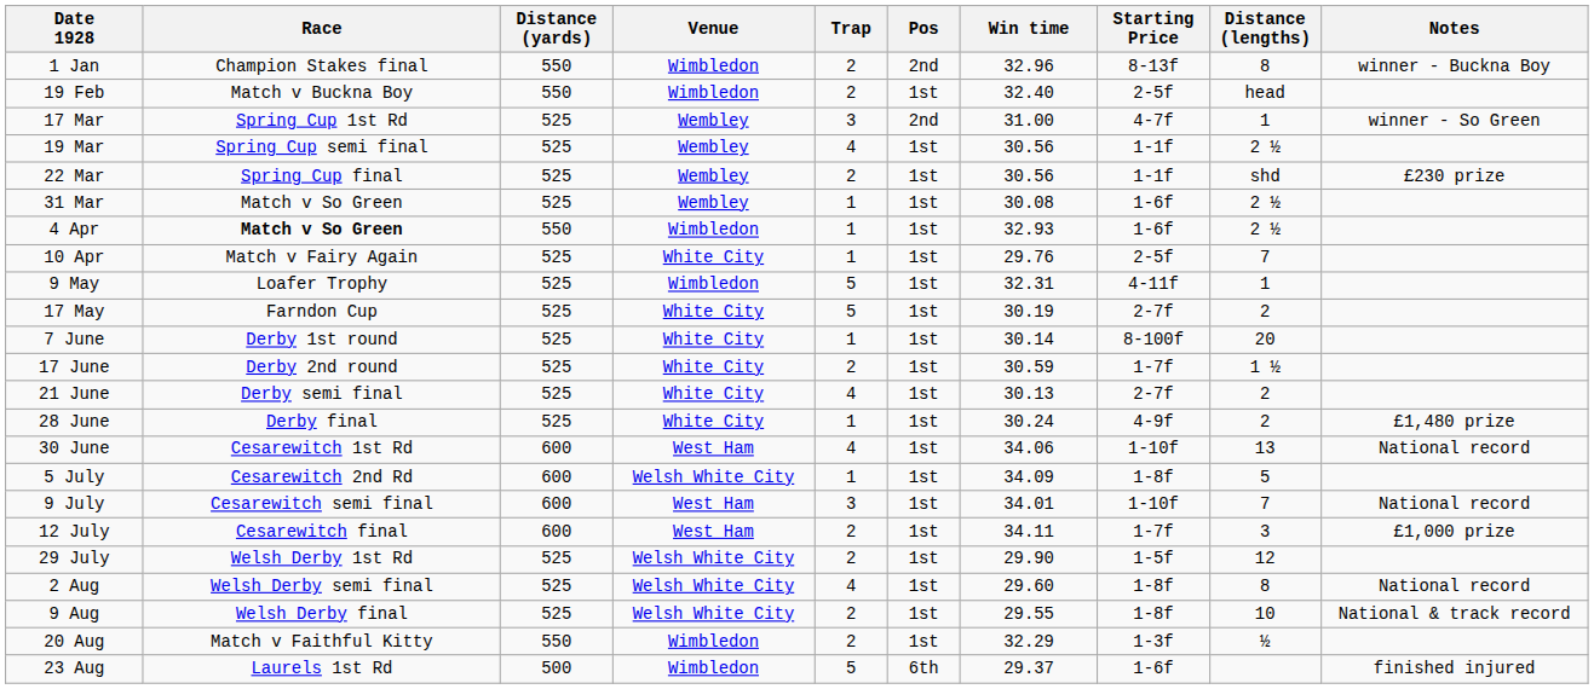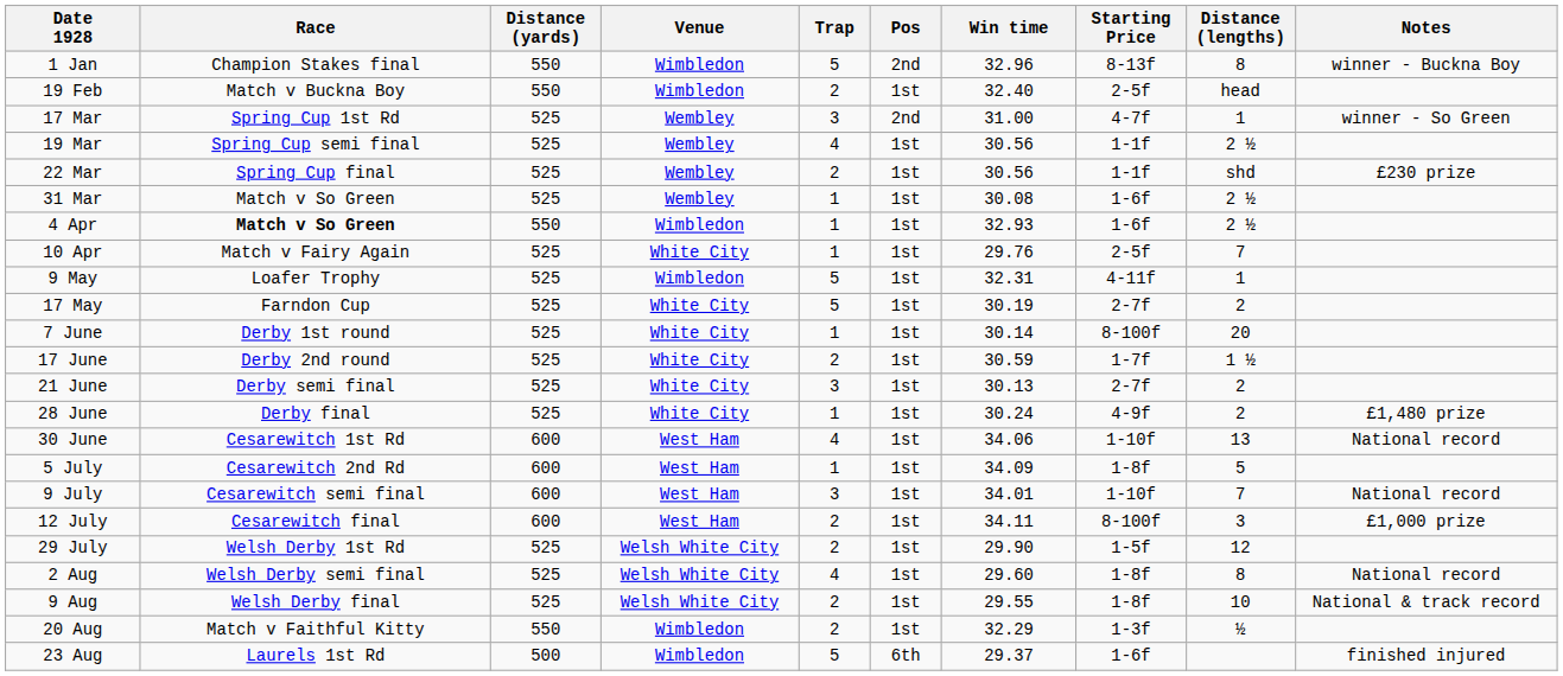 <table class="wikitable" style="text-align:center">
 <tr>
 <th width=100>Date<br>1928</th>
 <th width=270>Race</th>
 <th width=80>Distance<br>(yards)</th>
 <th width=150>Venue</th>
 <th width=50>Trap</th>
 <th width=50>Pos</th>
 <th width=100>Win time</th>
 <th width=80>Starting Price</th>
 <th width=80>Distance <br>(lengths)</th>
 <th width=200>Notes</th>
 </tr>
 <tr>
 <td>1 Jan</td>
 <td>Champion Stakes final</td>
 <td>550</td>
 <td><a href='#'>Wimbledon</a></td>
-<td>2</td>
+<td>5</td>
 <td>2nd</td>
 <td>32.96</td>
 <td>8-13f</td>
 <td>8</td>
 <td>winner - Buckna Boy</td>
 </tr>
 <tr>
 <td>19 Feb</td>
 <td>Match v Buckna Boy</td>
 <td>550</td>
 <td><a href='#'>Wimbledon</a></td>
 <td>2</td>
 <td>1st</td>
 <td>32.40</td>
 <td>2-5f</td>
 <td>head</td>
 <td></td>
 </tr>
 <tr>
 <td>17 Mar</td>
 <td><a href='#'>Spring Cup</a> 1st Rd</td>
 <td>525</td>
 <td><a href='#'>Wembley</a></td>
 <td>3</td>
 <td>2nd</td>
 <td>31.00</td>
 <td>4-7f</td>
 <td>1</td>
 <td>winner - So Green</td>
 </tr>
 <tr>
 <td>19 Mar</td>
 <td><a href='#'>Spring Cup</a> semi final</td>
 <td>525</td>
 <td><a href='#'>Wembley</a></td>
 <td>4</td>
 <td>1st</td>
 <td>30.56</td>
 <td>1-1f</td>
 <td>2 ½</td>
 <td></td>
 </tr>
 <tr>
 <td>22 Mar</td>
 <td><a href='#'>Spring Cup</a> final</td>
 <td>525</td>
 <td><a href='#'>Wembley</a></td>
 <td>2</td>
 <td>1st</td>
 <td>30.56</td>
 <td>1-1f</td>
 <td>shd</td>
 <td>£230 prize</td>
 </tr>
 <tr>
 <td>31 Mar</td>
 <td>Match v So Green</td>
 <td>525</td>
 <td><a href='#'>Wembley</a></td>
 <td>1</td>
 <td>1st</td>
 <td>30.08</td>
 <td>1-6f</td>
 <td>2 ½</td>
 <td></td>
 </tr>
 <tr>
 <td>4 Apr</td>
 <td><strong>Match v So Green</strong></td>
 <td>550</td>
 <td><a href='#'>Wimbledon</a></td>
 <td>1</td>
 <td>1st</td>
 <td>32.93</td>
 <td>1-6f</td>
 <td>2 ½</td>
 <td></td>
 </tr>
 <tr>
 <td>10 Apr</td>
 <td>Match v Fairy Again</td>
 <td>525</td>
 <td><a href='#'>White City</a></td>
 <td>1</td>
 <td>1st</td>
 <td>29.76</td>
 <td>2-5f</td>
 <td>7</td>
 <td></td>
 </tr>
 <tr>
 <td>9 May</td>
 <td>Loafer Trophy</td>
 <td>525</td>
 <td><a href='#'>Wimbledon</a></td>
 <td>5</td>
 <td>1st</td>
 <td>32.31</td>
 <td>4-11f</td>
 <td>1</td>
 <td></td>
 </tr>
 <tr>
 <td>17 May</td>
 <td>Farndon Cup</td>
 <td>525</td>
 <td><a href='#'>White City</a></td>
 <td>5</td>
 <td>1st</td>
 <td>30.19</td>
 <td>2-7f</td>
 <td>2</td>
 <td></td>
 </tr>
 <tr>
 <td>7 June</td>
 <td><a href='#'>Derby</a> 1st round</td>
 <td>525</td>
 <td><a href='#'>White City</a></td>
 <td>1</td>
 <td>1st</td>
 <td>30.14</td>
 <td>8-100f</td>
 <td>20</td>
 <td></td>
 </tr>
 <tr>
 <td>17 June</td>
 <td><a href='#'>Derby</a> 2nd round</td>
 <td>525</td>
 <td><a href='#'>White City</a></td>
 <td>2</td>
 <td>1st</td>
 <td>30.59</td>
 <td>1-7f</td>
 <td>1 ½</td>
 <td></td>
 </tr>
 <tr>
 <td>21 June</td>
 <td><a href='#'>Derby</a> semi final</td>
 <td>525</td>
 <td><a href='#'>White City</a></td>
-<td>4</td>
+<td>3</td>
 <td>1st</td>
 <td>30.13</td>
 <td>2-7f</td>
 <td>2</td>
 <td></td>
 </tr>
 <tr>
 <td>28 June</td>
 <td><a href='#'>Derby</a> final</td>
 <td>525</td>
 <td><a href='#'>White City</a></td>
 <td>1</td>
 <td>1st</td>
 <td>30.24</td>
 <td>4-9f</td>
 <td>2</td>
 <td>£1,480 prize</td>
 </tr>
 <tr>
 <td>30 June</td>
 <td><a href='#'>Cesarewitch</a> 1st Rd</td>
 <td>600</td>
 <td><a href='#'>West Ham</a></td>
 <td>4</td>
 <td>1st</td>
 <td>34.06</td>
 <td>1-10f</td>
 <td>13</td>
 <td>National record</td>
 </tr>
 <tr>
 <td>5 July</td>
 <td><a href='#'>Cesarewitch</a> 2nd Rd</td>
 <td>600</td>
-<td><a href='#'>Welsh White City</a></td>
+<td><a href='#'>West Ham</a></td>
 <td>1</td>
 <td>1st</td>
 <td>34.09</td>
 <td>1-8f</td>
 <td>5</td>
 </tr>
 <tr>
 <td>9 July</td>
 <td><a href='#'>Cesarewitch</a> semi final</td>
 <td>600</td>
 <td><a href='#'>West Ham</a></td>
 <td>3</td>
 <td>1st</td>
 <td>34.01</td>
 <td>1-10f</td>
 <td>7</td>
 <td>National record</td>
 </tr>
 <tr>
 <td>12 July</td>
 <td><a href='#'>Cesarewitch</a> final</td>
 <td>600</td>
 <td><a href='#'>West Ham</a></td>
 <td>2</td>
 <td>1st</td>
 <td>34.11</td>
-<td>1-7f</td>
+<td>8-100f</td>
 <td>3</td>
 <td>£1,000 prize</td>
 </tr>
 <tr>
 <td>29 July</td>
 <td><a href='#'>Welsh Derby</a> 1st Rd</td>
 <td>525</td>
 <td><a href='#'>Welsh White City</a></td>
 <td>2</td>
 <td>1st</td>
 <td>29.90</td>
 <td>1-5f</td>
 <td>12</td>
 <td></td>
 </tr>
 <tr>
 <td>2 Aug</td>
 <td><a href='#'>Welsh Derby</a> semi final</td>
 <td>525</td>
 <td><a href='#'>Welsh White City</a></td>
 <td>4</td>
 <td>1st</td>
 <td>29.60</td>
 <td>1-8f</td>
 <td>8</td>
 <td>National record</td>
 </tr>
 <tr>
 <td>9 Aug</td>
 <td><a href='#'>Welsh Derby</a> final</td>
 <td>525</td>
 <td><a href='#'>Welsh White City</a></td>
 <td>2</td>
 <td>1st</td>
 <td>29.55</td>
 <td>1-8f</td>
 <td>10</td>
 <td>National & track record</td>
 </tr>
 <tr>
 <td>20 Aug</td>
 <td>Match v Faithful Kitty</td>
 <td>550</td>
 <td><a href='#'>Wimbledon</a></td>
 <td>2</td>
 <td>1st</td>
 <td>32.29</td>
 <td>1-3f</td>
 <td>½</td>
 <td></td>
 </tr>
 <tr>
 <td>23 Aug</td>
 <td><a href='#'>Laurels</a> 1st Rd</td>
 <td>500</td>
 <td><a href='#'>Wimbledon</a></td>
 <td>5</td>
 <td>6th</td>
 <td>29.37</td>
 <td>1-6f</td>
 <td></td>
 <td>finished injured</td>
 </tr>
 </table>
